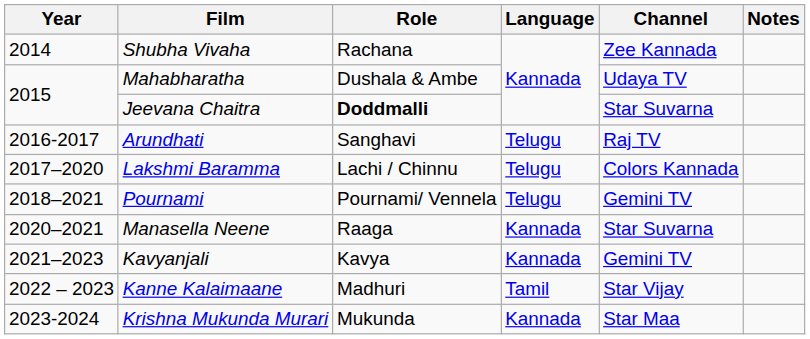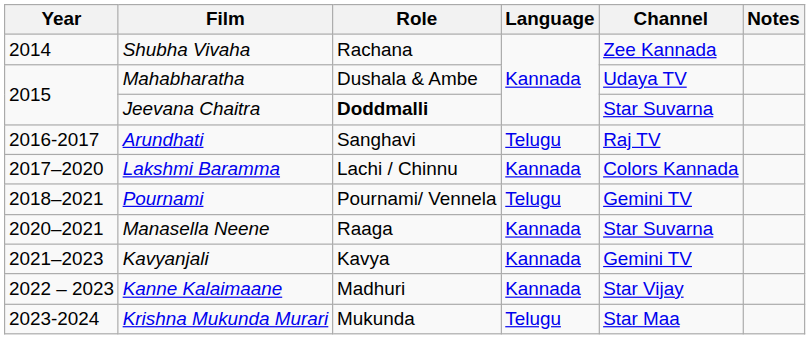 <table class="wikitable sortable">
 <tr>
 <th>Year</th>
 <th>Film</th>
 <th>Role</th>
 <th>Language</th>
 <th>Channel</th>
 <th>Notes</th>
 </tr>
 <tr>
 <td>2014</td>
 <td><em>Shubha Vivaha</em></td>
 <td>Rachana</td>
 <td rowspan=3><a href='#'>Kannada</a></td>
 <td><a href='#'>Zee Kannada</a></td>
 <td></td>
 </tr>
 <tr>
 <td rowspan=2>2015</td>
 <td><em>Mahabharatha</em></td>
 <td>Dushala & Ambe</td>
 <td><a href='#'>Udaya TV</a></td>
 <td></td>
 </tr>
 <tr>
 <td><em>Jeevana Chaitra</em></td>
 <td><strong>Doddmalli</strong></td>
 <td><a href='#'>Star Suvarna</a></td>
 <td></td>
 </tr>
 <tr>
 <td>2016-2017</td>
 <td><em><a href='#'>Arundhati</a></em></td>
 <td>Sanghavi</td>
 <td><a href='#'>Telugu</a></td>
 <td><a href='#'>Raj TV</a></td>
 <td></td>
 </tr>
 <tr>
 <td>2017–2020</td>
 <td><em><a href='#'>Lakshmi Baramma</a></em></td>
 <td>Lachi / Chinnu</td>
-<td><a href='#'>Telugu</a></td>
+<td><a href='#'>Kannada</a></td>
 <td><a href='#'>Colors Kannada</a></td>
 <td></td>
 </tr>
 <tr>
 <td>2018–2021</td>
 <td><em><a href='#'>Pournami</a> </em></td>
 <td>Pournami/ Vennela</td>
 <td><a href='#'>Telugu</a></td>
 <td><a href='#'>Gemini TV</a></td>
 <td></td>
 </tr>
 <tr>
 <td>2020–2021</td>
 <td><em>Manasella Neene</em></td>
 <td>Raaga</td>
 <td><a href='#'>Kannada</a></td>
 <td><a href='#'>Star Suvarna</a></td>
 <td></td>
 </tr>
 <tr>
 <td>2021–2023</td>
 <td><em>Kavyanjali</em></td>
 <td>Kavya</td>
 <td><a href='#'>Kannada</a></td>
 <td><a href='#'>Gemini TV</a></td>
 <td></td>
 </tr>
 <tr>
 <td>2022 – 2023</td>
 <td><em><a href='#'>Kanne Kalaimaane</a></em></td>
 <td>Madhuri</td>
-<td><a href='#'>Tamil</a></td>
+<td><a href='#'>Kannada</a></td>
 <td><a href='#'>Star Vijay</a></td>
 <td></td>
 </tr>
 <tr>
 <td>2023-2024</td>
 <td><em><a href='#'>Krishna Mukunda Murari</a></em></td>
 <td>Mukunda</td>
-<td><a href='#'>Kannada</a></td>
+<td><a href='#'>Telugu</a></td>
 <td><a href='#'>Star Maa</a></td>
 <td></td>
 </tr>
 </table>
